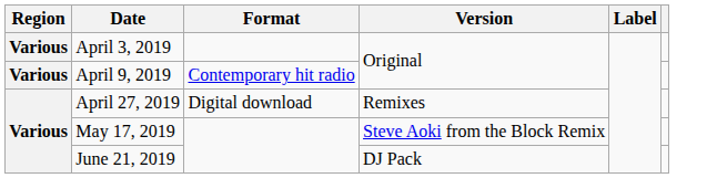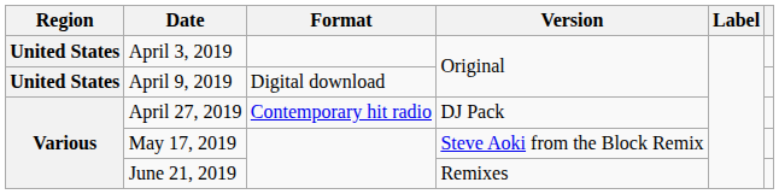 <table class="wikitable plainrowheaders">
 <tr>
 <th scope="col">Region</th>
 <th scope="col">Date</th>
 <th scope="col">Format</th>
 <th scope="col">Version</th>
 <th scope="col">Label</th>
 <th scope="col"></th>
 </tr>
 <tr>
-<th scope="row">Various</th>
+<th scope="row">United States</th>
 <td>April 3, 2019</td>
 <td></td>
 <td rowspan="2">Original</td>
 <td rowspan="5"></td>
 <td style="text-align:center;"></td>
 </tr>
 <tr>
-<th scope="row">Various</th>
+<th scope="row">United States</th>
 <td>April 9, 2019</td>
-<td><a href='#'>Contemporary hit radio</a></td>
+<td>Digital download</td>
 <td style="text-align:center;"></td>
 </tr>
 <tr>
 <th scope="row" rowspan="3">Various</th>
 <td>April 27, 2019</td>
-<td>Digital download</td>
-<td>Remixes</td>
+<td><a href='#'>Contemporary hit radio</a></td>
+<td>DJ Pack</td>
 <td style="text-align:center;"></td>
 </tr>
 <tr>
 <td>May 17, 2019</td>
 <td rowspan="2"></td>
 <td><a href='#'>Steve Aoki</a> from the Block Remix</td>
 <td style="text-align:center;"></td>
 </tr>
 <tr>
 <td>June 21, 2019</td>
-<td>DJ Pack</td>
+<td>Remixes</td>
 <td style="text-align:center;"></td>
 </tr>
 <tr>
 </tr>
 </table>
